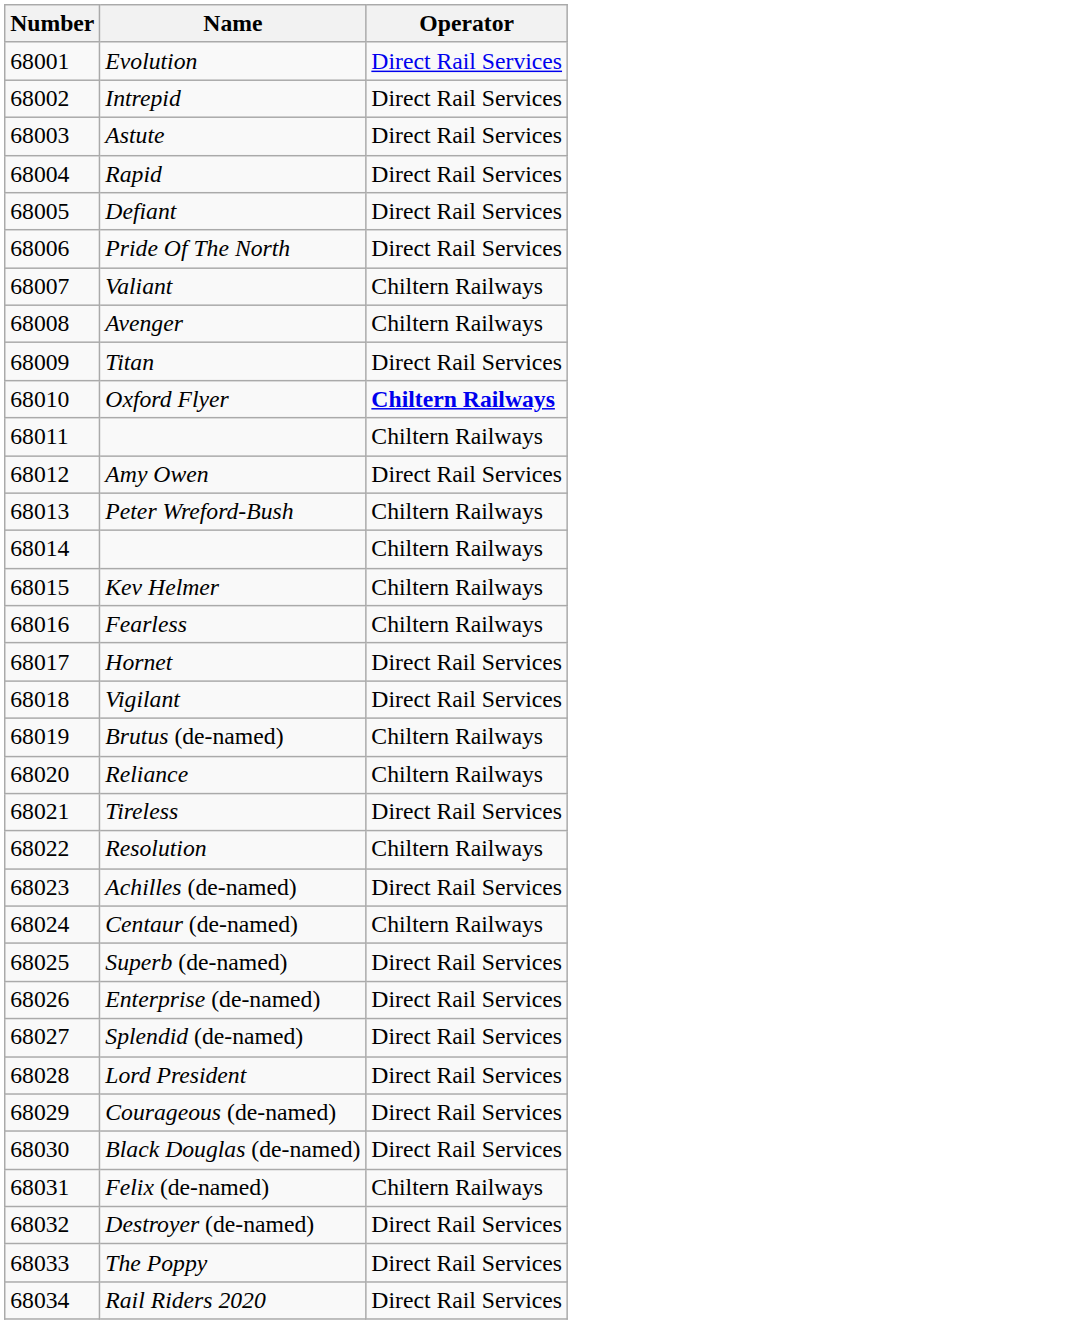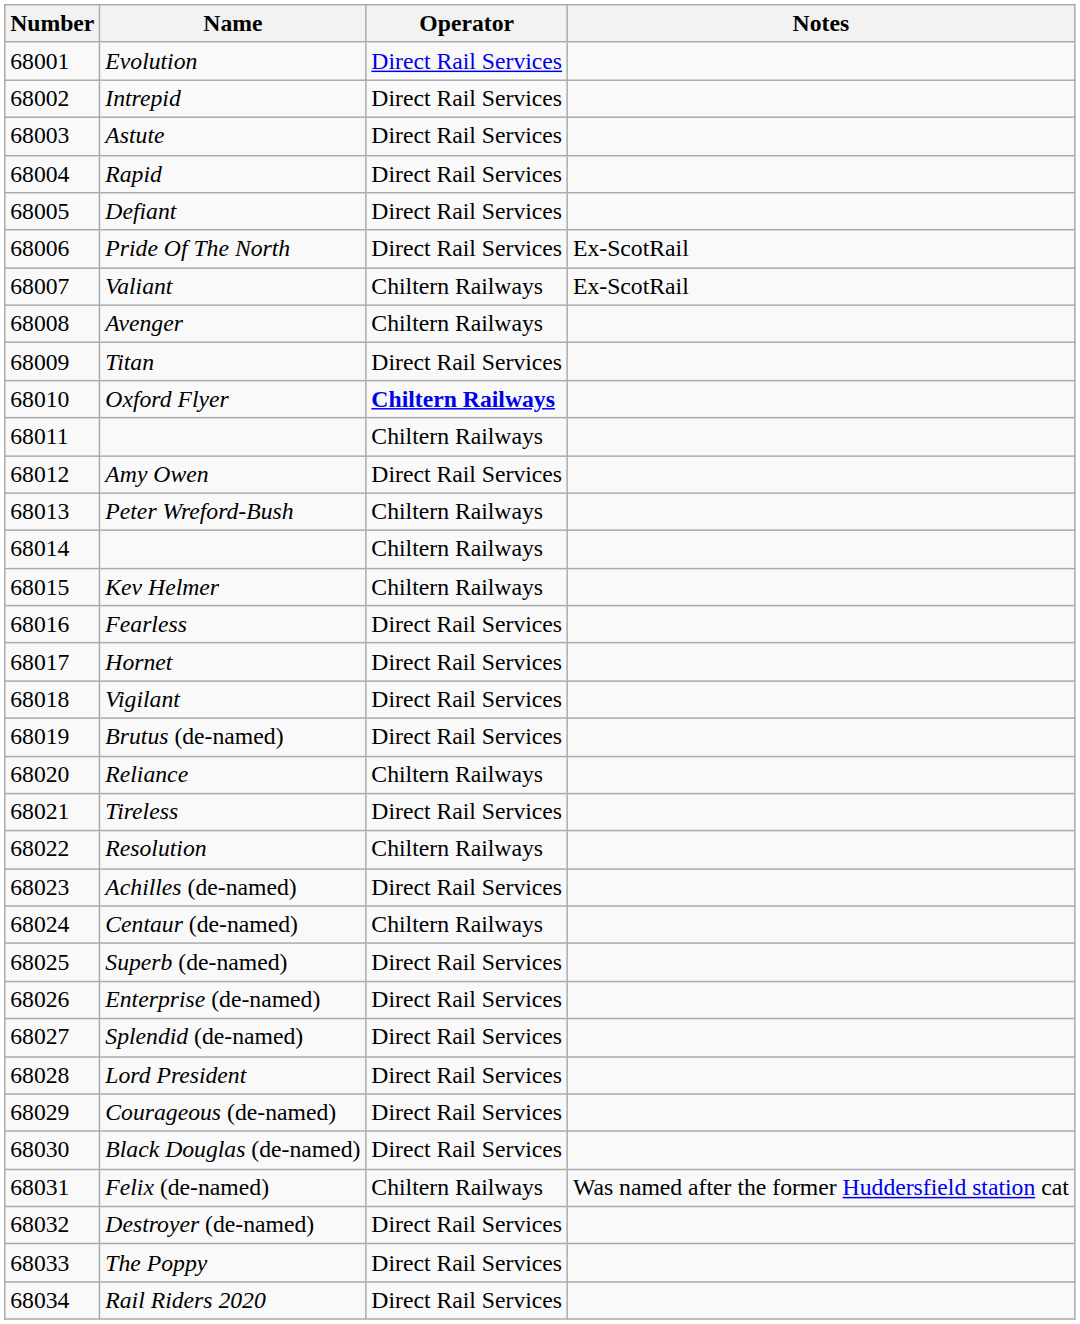 <table class="wikitable">
 <tr>
 <th>Number</th>
 <th>Name</th>
 <th>Operator</th>
+<th>Notes</th>
 </tr>
 <tr>
 <td>68001</td>
 <td><em>Evolution</em></td>
 <td><a href='#'>Direct Rail Services</a></td>
+<td></td>
 </tr>
 <tr>
 <td>68002</td>
 <td><em>Intrepid</em></td>
 <td>Direct Rail Services</td>
+<td></td>
 </tr>
 <tr>
 <td>68003</td>
 <td><em>Astute</em></td>
 <td>Direct Rail Services</td>
+<td></td>
 </tr>
 <tr>
 <td>68004</td>
 <td><em>Rapid</em></td>
 <td>Direct Rail Services</td>
+<td></td>
 </tr>
 <tr>
 <td>68005</td>
 <td><em>Defiant</em></td>
 <td>Direct Rail Services</td>
+<td></td>
 </tr>
 <tr>
 <td>68006</td>
 <td><em>Pride Of The North</em></td>
 <td>Direct Rail Services</td>
+<td>Ex-ScotRail</td>
 </tr>
 <tr>
 <td>68007</td>
 <td><em>Valiant</em></td>
 <td>Chiltern Railways</td>
+<td>Ex-ScotRail</td>
 </tr>
 <tr>
 <td>68008</td>
 <td><em>Avenger</em></td>
 <td>Chiltern Railways</td>
+<td></td>
 </tr>
 <tr>
 <td>68009</td>
 <td><em>Titan</em></td>
 <td>Direct Rail Services</td>
+<td></td>
 </tr>
 <tr>
 <td>68010</td>
 <td><em>Oxford Flyer</em></td>
 <td><strong><a href='#'>Chiltern Railways</a></strong></td>
+<td></td>
 </tr>
 <tr>
 <td>68011</td>
 <td></td>
 <td>Chiltern Railways</td>
+<td></td>
 </tr>
 <tr>
 <td>68012</td>
 <td><em>Amy Owen</em></td>
 <td>Direct Rail Services</td>
+<td></td>
 </tr>
 <tr>
 <td>68013</td>
 <td><em>Peter Wreford-Bush</em></td>
 <td>Chiltern Railways</td>
+<td></td>
 </tr>
 <tr>
 <td>68014</td>
 <td></td>
 <td>Chiltern Railways</td>
+<td></td>
 </tr>
 <tr>
 <td>68015</td>
 <td><em>Kev Helmer</em></td>
 <td>Chiltern Railways</td>
+<td></td>
 </tr>
 <tr>
 <td>68016</td>
 <td><em>Fearless</em></td>
-<td>Chiltern Railways</td>
+<td>Direct Rail Services</td>
+<td></td>
 </tr>
 <tr>
 <td>68017</td>
 <td><em>Hornet</em></td>
 <td>Direct Rail Services</td>
+<td></td>
 </tr>
 <tr>
 <td>68018</td>
 <td><em>Vigilant</em></td>
 <td>Direct Rail Services</td>
+<td></td>
 </tr>
 <tr>
 <td>68019</td>
 <td><em>Brutus</em> (de-named)</td>
-<td>Chiltern Railways</td>
+<td>Direct Rail Services</td>
+<td></td>
 </tr>
 <tr>
 <td>68020</td>
 <td><em>Reliance</em></td>
 <td>Chiltern Railways</td>
+<td></td>
 </tr>
 <tr>
 <td>68021</td>
 <td><em>Tireless</em></td>
 <td>Direct Rail Services</td>
+<td></td>
 </tr>
 <tr>
 <td>68022</td>
 <td><em>Resolution</em></td>
 <td>Chiltern Railways</td>
+<td></td>
 </tr>
 <tr>
 <td>68023</td>
 <td><em>Achilles</em> (de-named)</td>
 <td>Direct Rail Services</td>
+<td></td>
 </tr>
 <tr>
 <td>68024</td>
 <td><em>Centaur</em> (de-named)</td>
 <td>Chiltern Railways</td>
+<td></td>
 </tr>
 <tr>
 <td>68025</td>
 <td><em>Superb</em> (de-named)</td>
 <td>Direct Rail Services</td>
+<td></td>
 </tr>
 <tr>
 <td>68026</td>
 <td><em>Enterprise</em> (de-named)</td>
 <td>Direct Rail Services</td>
+<td></td>
 </tr>
 <tr>
 <td>68027</td>
 <td><em>Splendid</em> (de-named)</td>
 <td>Direct Rail Services</td>
+<td></td>
 </tr>
 <tr>
 <td>68028</td>
 <td><em>Lord President</em></td>
 <td>Direct Rail Services</td>
+<td></td>
 </tr>
 <tr>
 <td>68029</td>
 <td><em>Courageous</em> (de-named)</td>
 <td>Direct Rail Services</td>
+<td></td>
 </tr>
 <tr>
 <td>68030</td>
 <td><em>Black Douglas</em> (de-named)</td>
 <td>Direct Rail Services</td>
+<td></td>
 </tr>
 <tr>
 <td>68031</td>
 <td><em>Felix</em> (de-named)</td>
 <td>Chiltern Railways</td>
+<td>Was named after the former <a href='#'>Huddersfield station</a> cat</td>
 </tr>
 <tr>
 <td>68032</td>
 <td><em>Destroyer</em> (de-named)</td>
 <td>Direct Rail Services</td>
+<td></td>
 </tr>
 <tr>
 <td>68033</td>
 <td><em>The Poppy</em></td>
 <td>Direct Rail Services</td>
+<td></td>
 </tr>
 <tr>
 <td>68034</td>
 <td><em>Rail Riders 2020</em></td>
 <td>Direct Rail Services</td>
+<td></td>
 </tr>
 </table>
